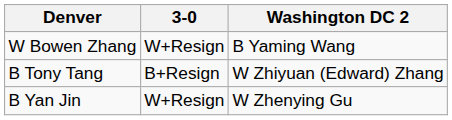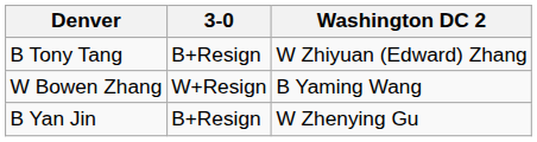 <table class="wikitable">
 <tr>
 <th>Denver</th>
 <th>3-0</th>
 <th>Washington DC 2</th>
 </tr>
 <tr>
+<td>B Tony Tang</td>
+<td>B+Resign</td>
+<td>W Zhiyuan (Edward) Zhang</td>
+</tr>
+<tr>
 <td>W Bowen Zhang</td>
 <td>W+Resign</td>
 <td>B Yaming Wang</td>
 </tr>
 <tr>
-<td>B Tony Tang</td>
+<td>B Yan Jin</td>
 <td>B+Resign</td>
-<td>W Zhiyuan (Edward) Zhang</td>
-</tr>
-<tr>
-<td>B Yan Jin</td>
-<td>W+Resign</td>
 <td>W Zhenying Gu</td>
 </tr>
 </table>
